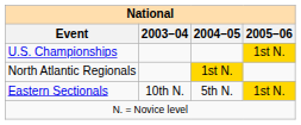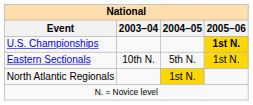 <table class="wikitable" style="text-align:center">
 <tr>
 <th style="background-color: #ffdead; " colspan=4 align=center><strong>National</strong></th>
 </tr>
 <tr>
 <th>Event</th>
 <th>2003–04</th>
 <th>2004–05</th>
 <th>2005–06</th>
 </tr>
 <tr>
 <td align=left><a href='#'>U.S. Championships</a></td>
 <td></td>
 <td></td>
+<td bgcolor=gold><strong>1st N.</strong></td>
+</tr>
+<tr>
+<td align=left><a href='#'>Eastern Sectionals</a></td>
+<td>10th N.</td>
+<td>5th N.</td>
 <td bgcolor=gold>1st N.</td>
 </tr>
 <tr>
 <td align=left>North Atlantic Regionals</td>
 <td></td>
 <td bgcolor=gold>1st N.</td>
 <td></td>
 </tr>
 <tr>
-<td align=left><a href='#'>Eastern Sectionals</a></td>
-<td>10th N.</td>
-<td>5th N.</td>
-<td bgcolor=gold>1st N.</td>
-</tr>
-<tr>
 <td colspan=4 align=center><small> N. = Novice level </small></td>
 </tr>
 </table>
